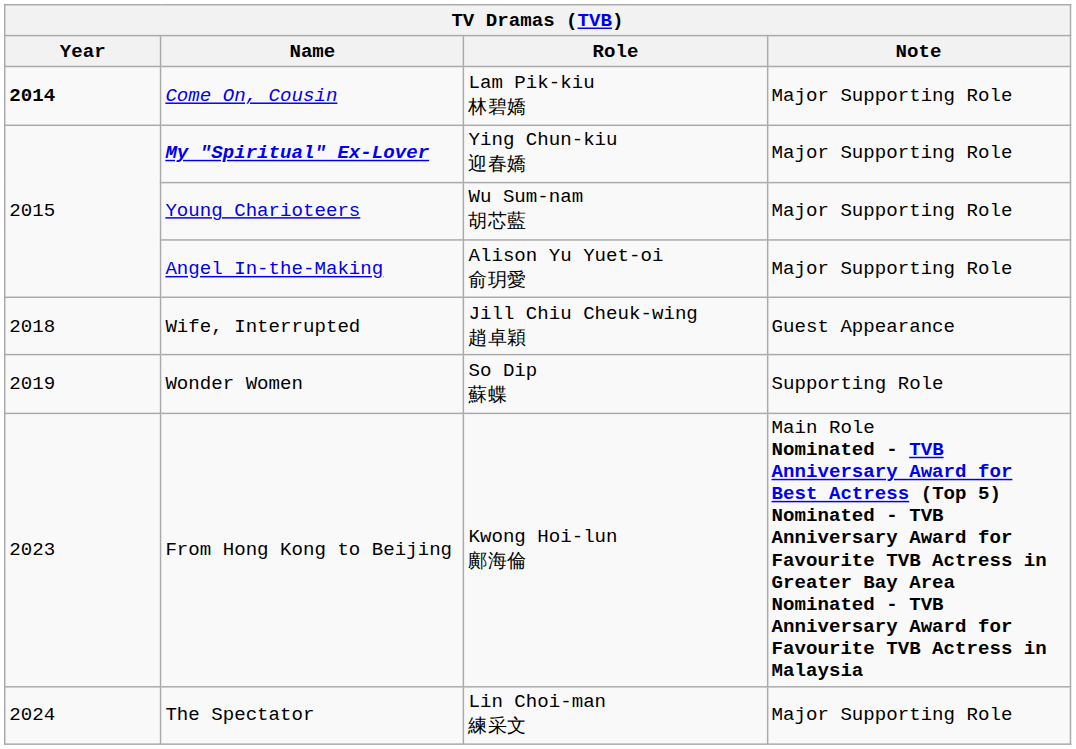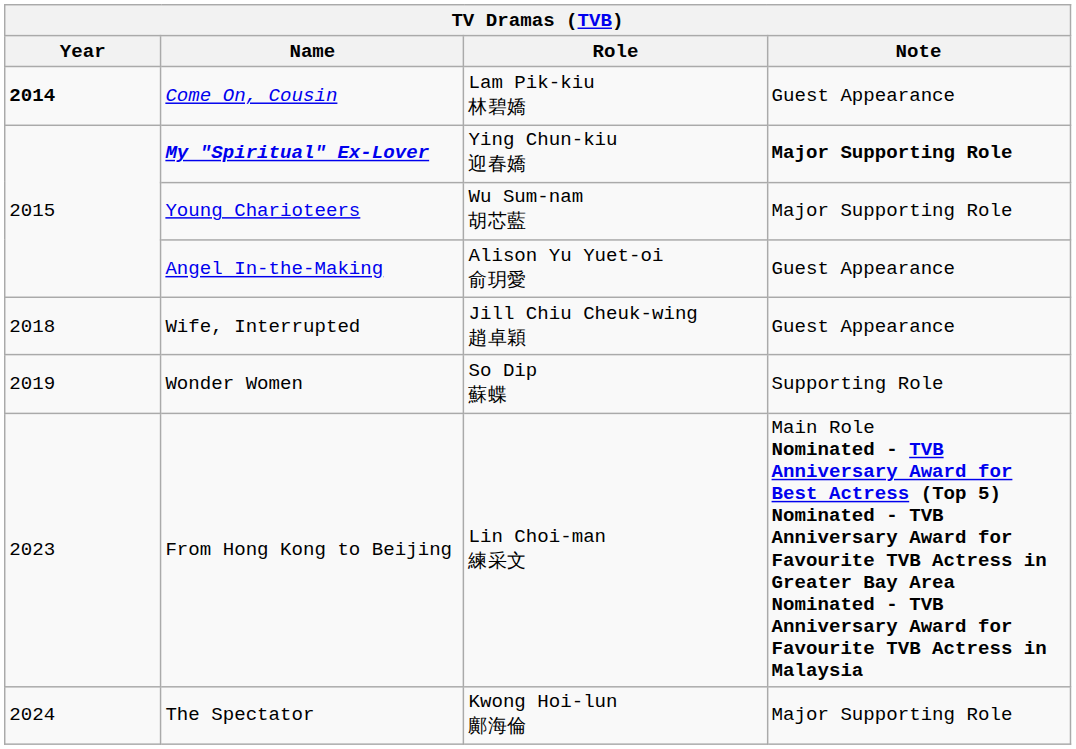 <table class="wikitable">
 <tr>
 <th colspan=4>TV Dramas (<a href='#'>TVB</a>)</th>
 </tr>
 <tr>
 <th width=100>Year</th>
 <th width=200>Name</th>
 <th width=200>Role</th>
 <th width=200>Note</th>
 </tr>
 <tr>
 <td><strong>2014</strong></td>
 <td><em><a href='#'>Come On, Cousin</a></em></td>
 <td>Lam Pik-kiu <br> 林碧嬌</td>
-<td>Major Supporting Role</td>
+<td>Guest Appearance</td>
 </tr>
 <tr>
 <td rowspan=3>2015</td>
 <td><strong><em><a href='#'>My "Spiritual" Ex-Lover</a><em> <strong></td>
 <td></strong> Ying Chun-kiu <br> 迎春嬌 <strong></td>
-<td>Major Supporting Role</td>
+<td><strong>Major Supporting Role</strong></td>
 </tr>
 <tr>
 <td></em></strong><a href='#'>Young Charioteers</a><strong><em></td>
 <td></strong> Wu Sum-nam <br>胡芯藍 <strong></td>
 <td>Major Supporting Role</td>
 </tr>
 <tr>
 <td></em></strong><a href='#'>Angel In-the-Making</a><strong><em></td>
 <td></strong> Alison Yu Yuet-oi <br>俞玥愛 <strong></td>
-<td>Major Supporting Role</td>
+<td>Guest Appearance</td>
 </tr>
 <tr>
 <td>2018</td>
 <td></em>Wife, Interrupted<em></td>
 <td>Jill Chiu Cheuk-wing <br>趙卓穎</td>
 <td>Guest Appearance</td>
 </tr>
 <tr>
 <td>2019</td>
 <td></em>Wonder Women<em></td>
 <td>So Dip <br>蘇蝶</td>
 <td>Supporting Role</td>
 </tr>
 <tr>
 <td>2023</td>
 <td></em></strong>From Hong Kong to Beijing<strong><em></td>
-<td></strong>Kwong Hoi-lun <br>鄺海倫 <strong></td>
+<td></strong> Lin Choi-man <br>練采文 <strong></td>
 <td></strong>Main Role<strong> <br> Nominated - <a href='#'>TVB Anniversary Award for Best Actress</a> (Top 5) <br> Nominated - TVB Anniversary Award for Favourite TVB Actress in Greater Bay Area <br> Nominated - TVB Anniversary Award for Favourite TVB Actress in Malaysia</td>
 </tr>
 <tr>
 <td>2024</td>
 <td></em></strong>The Spectator<strong><em></td>
-<td></strong> Lin Choi-man <br>練采文 <strong></td>
+<td></strong>Kwong Hoi-lun <br>鄺海倫 <strong></td>
 <td>Major Supporting Role</td>
 </tr>
 </table>
